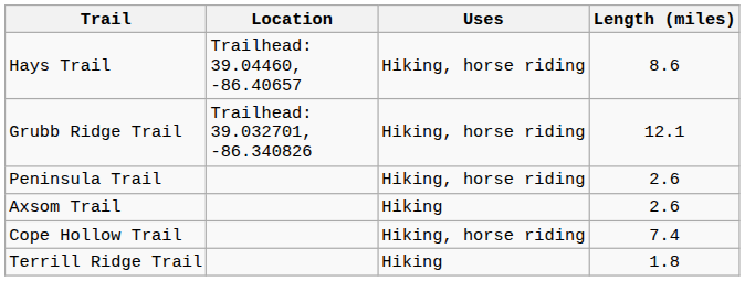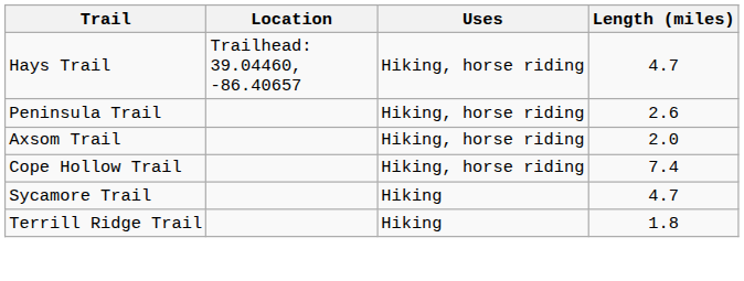 <table class="wikitable">
 <tr>
 <th>Trail</th>
 <th width="125">Location</th>
 <th>Uses</th>
 <th>Length (miles)</th>
 </tr>
 <tr>
 <td>Hays Trail</td>
 <td>Trailhead: 39.04460, -86.40657</td>
 <td>Hiking, horse riding</td>
-<td align=center>8.6</td>
-</tr>
-<tr>
-<td>Grubb Ridge Trail</td>
-<td>Trailhead: 39.032701, -86.340826</td>
-<td>Hiking, horse riding</td>
-<td align=center>12.1</td>
+<td align=center>4.7</td>
 </tr>
 <tr>
 <td>Peninsula Trail</td>
 <td></td>
 <td>Hiking, horse riding</td>
 <td align=center>2.6</td>
 </tr>
 <tr>
 <td>Axsom Trail</td>
 <td></td>
-<td>Hiking</td>
-<td align=center>2.6</td>
+<td>Hiking, horse riding</td>
+<td align=center>2.0</td>
 </tr>
 <tr>
 <td>Cope Hollow Trail</td>
 <td></td>
 <td>Hiking, horse riding</td>
 <td align=center>7.4</td>
 </tr>
 <tr>
+<td>Sycamore Trail</td>
+<td></td>
+<td>Hiking</td>
+<td align=center>4.7</td>
+</tr>
+<tr>
 <td>Terrill Ridge Trail</td>
 <td></td>
 <td>Hiking</td>
 <td align=center>1.8</td>
 </tr>
 </table>
